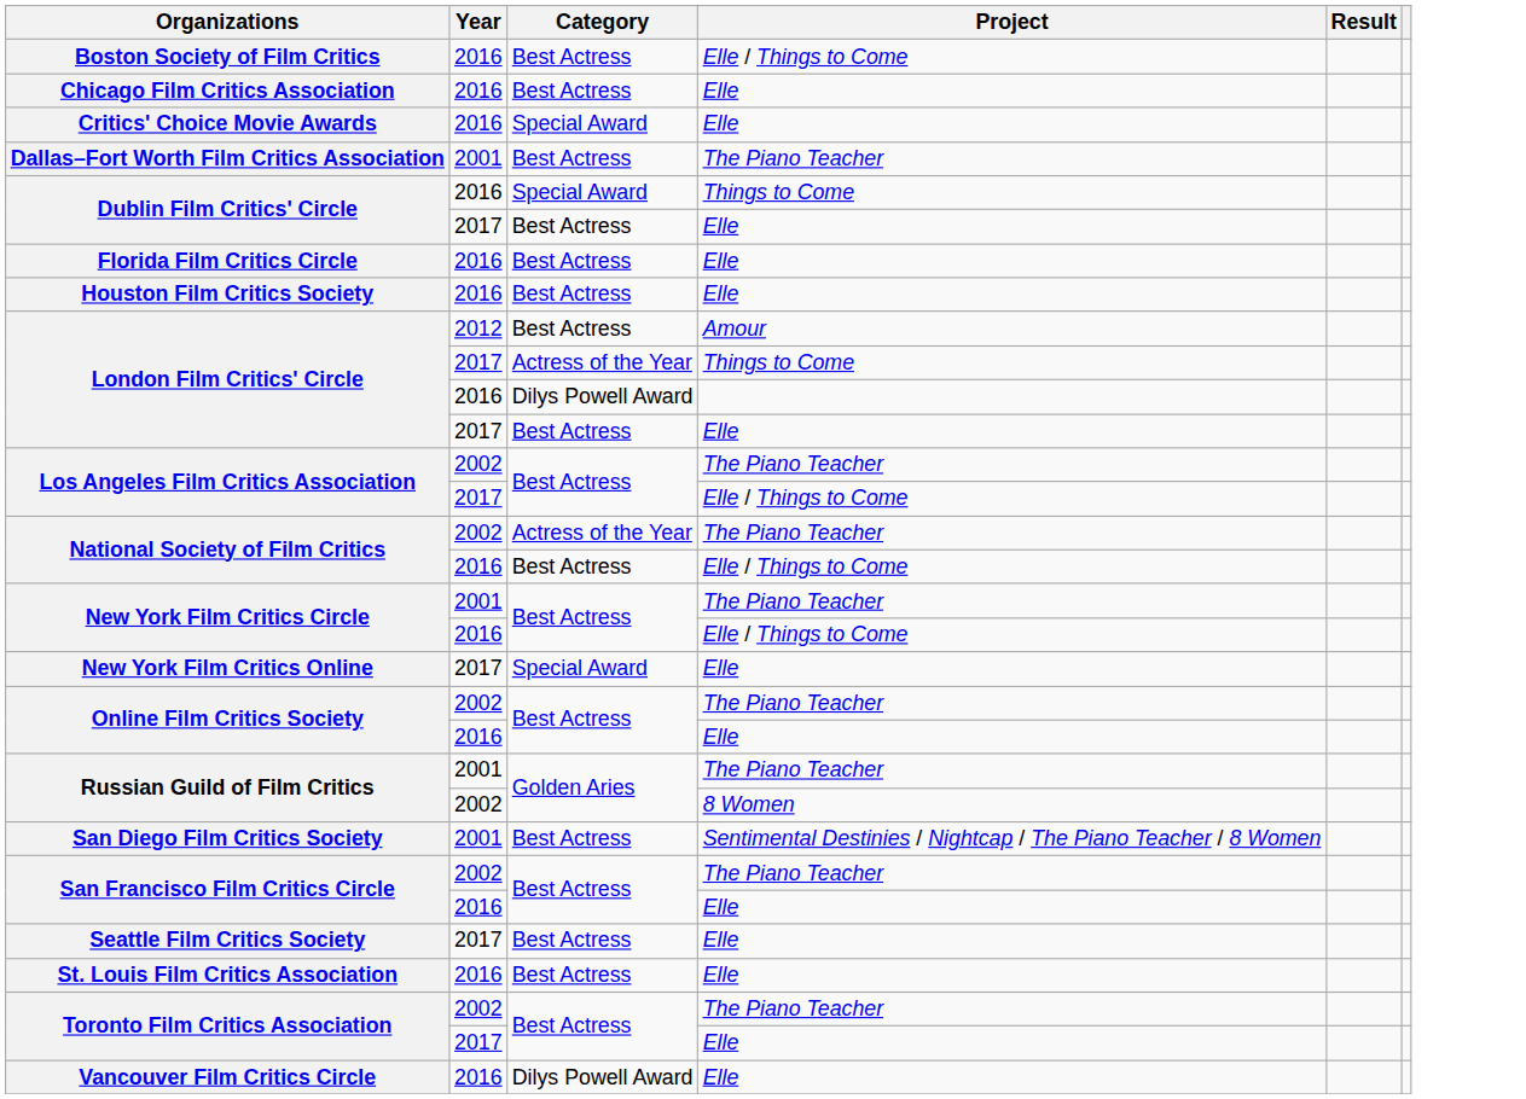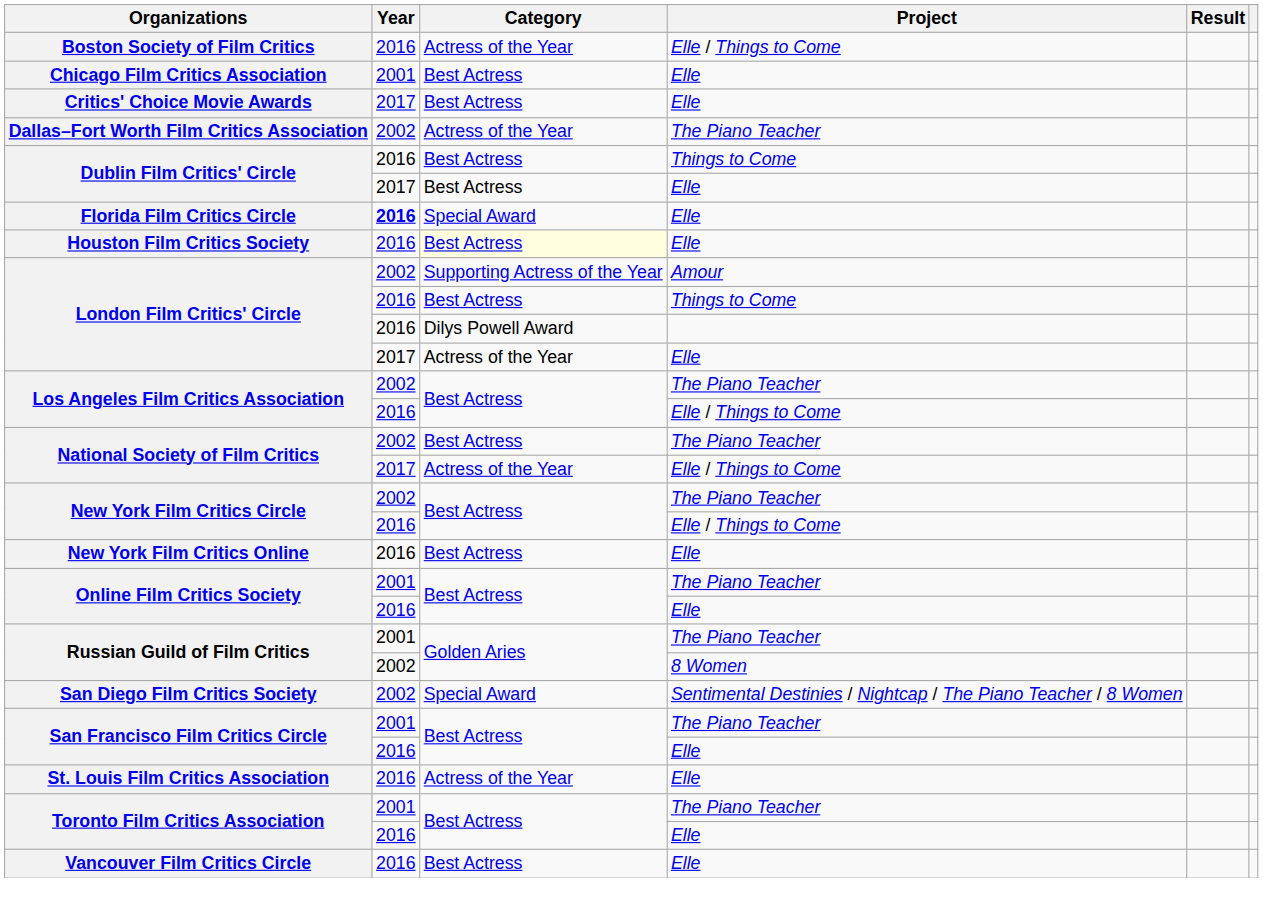 <table class= "wikitable plainrowheaders sortable">
 <tr>
 <th>Organizations</th>
 <th scope="col">Year</th>
 <th scope="col">Category</th>
 <th scope="col">Project</th>
 <th scope="col">Result</th>
 <th scope="col" class="unsortable"></th>
 </tr>
 <tr>
 <th scope="row" rowspan="1"><a href='#'>Boston Society of Film Critics</a></th>
 <td style="text-align:center;"><a href='#'>2016</a></td>
-<td><a href='#'>Best Actress</a></td>
+<td><a href='#'>Actress of the Year</a></td>
 <td><em><a href='#'>Elle</a></em> / <em><a href='#'>Things to Come</a></em></td>
 <td></td>
 <td style="text-align:center;"></td>
 </tr>
 <tr>
 <th scope="row" rowspan="1"><a href='#'>Chicago Film Critics Association</a></th>
-<td style="text-align:center;"><a href='#'>2016</a></td>
+<td style="text-align:center;"><a href='#'>2001</a></td>
 <td><a href='#'>Best Actress</a></td>
 <td><em><a href='#'>Elle</a></em></td>
 <td></td>
 <td style="text-align:center;"></td>
 </tr>
 <tr>
 <th scope="row" rowspan="1"><a href='#'>Critics' Choice Movie Awards</a></th>
-<td style="text-align:center;"><a href='#'>2016</a></td>
-<td><a href='#'>Special Award</a></td>
+<td style="text-align:center;"><a href='#'>2017</a></td>
+<td><a href='#'>Best Actress</a></td>
 <td><em><a href='#'>Elle</a></em></td>
 <td></td>
 <td style="text-align:center;"></td>
 </tr>
 <tr>
 <th scope="row" rowspan="1"><a href='#'>Dallas–Fort Worth Film Critics Association</a></th>
-<td style="text-align:center;"><a href='#'>2001</a></td>
-<td><a href='#'>Best Actress</a></td>
+<td style="text-align:center;"><a href='#'>2002</a></td>
+<td><a href='#'>Actress of the Year</a></td>
 <td><em><a href='#'>The Piano Teacher</a></em></td>
 <td></td>
 <td style="text-align:center;"></td>
 </tr>
 <tr>
 <th scope="row" rowspan="2"><a href='#'>Dublin Film Critics' Circle</a></th>
 <td style="text-align:center;">2016</td>
-<td><a href='#'>Special Award</a></td>
+<td rowspan="1"><a href='#'>Best Actress</a></td>
 <td><em><a href='#'>Things to Come</a></em></td>
 <td></td>
 <td style="text-align:center;"></td>
 </tr>
 <tr>
 <td>2017</td>
 <td>Best Actress</td>
 <td><em><a href='#'>Elle</a></em></td>
 <td></td>
 <td style="text-align:center;"></td>
 </tr>
 <tr>
 <th scope="row" rowspan="1"><a href='#'>Florida Film Critics Circle</a></th>
-<td style="text-align:center;"><a href='#'>2016</a></td>
-<td><a href='#'>Best Actress</a></td>
+<td style="text-align:center;"><strong><a href='#'>2016</a></strong></td>
+<td><a href='#'>Special Award</a></td>
 <td><em><a href='#'>Elle</a></em></td>
 <td></td>
 <td style="text-align:center;"></td>
 </tr>
 <tr>
 <th scope="row" rowspan="1"><a href='#'>Houston Film Critics Society</a></th>
 <td style="text-align:center;"><a href='#'>2016</a></td>
-<td><a href='#'>Best Actress</a></td>
+<td style="background: lightyellow;"><a href='#'>Best Actress</a></td>
 <td><em><a href='#'>Elle</a></em></td>
 <td></td>
 <td style="text-align:center;"></td>
 </tr>
 <tr>
 <th scope="row" rowspan="4"><a href='#'>London Film Critics' Circle</a></th>
-<td style="text-align:center;"><a href='#'>2012</a></td>
-<td>Best Actress</td>
+<td style="text-align:center;"><a href='#'>2002</a></td>
+<td><a href='#'>Supporting Actress of the Year</a></td>
 <td><em><a href='#'>Amour</a></em></td>
 <td></td>
 <td style="text-align:center;"></td>
 </tr>
 <tr>
-<td style="text-align:center;"><a href='#'>2017</a></td>
-<td><a href='#'>Actress of the Year</a></td>
+<td style="text-align:center;"><a href='#'>2016</a></td>
+<td><a href='#'>Best Actress</a></td>
 <td><em><a href='#'>Things to Come</a></em></td>
 <td></td>
 <td style="text-align:center;"></td>
 </tr>
 <tr>
 <td style="text-align:center;">2016</td>
 <td>Dilys Powell Award</td>
 <td></td>
 <td></td>
 <td style="text-align:center;"></td>
 </tr>
 <tr>
 <td style="text-align:center;">2017</td>
-<td><a href='#'>Best Actress</a></td>
+<td>Actress of the Year</td>
 <td><em><a href='#'>Elle</a></em></td>
 <td></td>
 <td style="text-align:center;"></td>
 </tr>
 <tr>
 <th scope="row" rowspan="2"><a href='#'>Los Angeles Film Critics Association</a></th>
 <td style="text-align:center;"><a href='#'>2002</a></td>
 <td rowspan="2"><a href='#'>Best Actress</a></td>
 <td><em><a href='#'>The Piano Teacher</a></em></td>
 <td></td>
 <td style="text-align:center;"></td>
 </tr>
 <tr>
-<td style="text-align:center;"><a href='#'>2017</a></td>
+<td style="text-align:center;"><a href='#'>2016</a></td>
 <td><em><a href='#'>Elle</a></em> / <em><a href='#'>Things to Come</a></em></td>
 <td></td>
 <td style="text-align:center;"></td>
 </tr>
 <tr>
 <th scope="row" rowspan="2"><a href='#'>National Society of Film Critics</a></th>
 <td style="text-align:center;"><a href='#'>2002</a></td>
-<td><a href='#'>Actress of the Year</a></td>
+<td rowspan="1"><a href='#'>Best Actress</a></td>
 <td><em><a href='#'>The Piano Teacher</a></em></td>
 <td></td>
 <td style="text-align:center;"></td>
 </tr>
 <tr>
-<td style="text-align:center;"><a href='#'>2016</a></td>
-<td>Best Actress</td>
+<td style="text-align:center;"><a href='#'>2017</a></td>
+<td><a href='#'>Actress of the Year</a></td>
 <td><em><a href='#'>Elle</a></em> / <em><a href='#'>Things to Come</a></em></td>
 <td></td>
 <td style="text-align:center;"></td>
 </tr>
 <tr>
 <th scope="row" rowspan="2"><a href='#'>New York Film Critics Circle</a></th>
-<td style="text-align:center;"><a href='#'>2001</a></td>
+<td style="text-align:center;"><a href='#'>2002</a></td>
 <td rowspan="2"><a href='#'>Best Actress</a></td>
 <td><em><a href='#'>The Piano Teacher</a></em></td>
 <td></td>
 <td style="text-align:center;"></td>
 </tr>
 <tr>
 <td style="text-align:center;"><a href='#'>2016</a></td>
 <td><em><a href='#'>Elle</a></em> / <em><a href='#'>Things to Come</a></em></td>
 <td></td>
 <td style="text-align:center;"></td>
 </tr>
 <tr>
 <th scope="row" rowspan="1"><a href='#'>New York Film Critics Online</a></th>
-<td style="text-align:center;">2017</td>
-<td><a href='#'>Special Award</a></td>
+<td style="text-align:center;">2016</td>
+<td><a href='#'>Best Actress</a></td>
 <td><em><a href='#'>Elle</a></em></td>
 <td></td>
 <td style="text-align:center;"></td>
 </tr>
 <tr>
 <th scope="row" rowspan="2"><a href='#'>Online Film Critics Society</a></th>
-<td style="text-align:center;"><a href='#'>2002</a></td>
+<td style="text-align:center;"><a href='#'>2001</a></td>
 <td rowspan="2"><a href='#'>Best Actress</a></td>
 <td><em><a href='#'>The Piano Teacher</a></em></td>
 <td></td>
 <td></td>
 </tr>
 <tr>
 <td style="text-align:center;"><a href='#'>2016</a></td>
 <td><em><a href='#'>Elle</a></em></td>
 <td></td>
 <td style="text-align:center;"></td>
 </tr>
 <tr>
 <th scope="row" rowspan="2">Russian Guild of Film Critics</th>
 <td style="text-align:center;">2001</td>
 <td rowspan="2"><a href='#'>Golden Aries</a></td>
 <td><em><a href='#'>The Piano Teacher</a></em></td>
 <td></td>
 <td style="text-align:center;"></td>
 </tr>
 <tr>
 <td style="text-align:center;">2002</td>
 <td><em><a href='#'>8 Women</a></em></td>
 <td></td>
 <td style="text-align:center;"></td>
 </tr>
 <tr>
 <th scope="row" rowspan="1"><a href='#'>San Diego Film Critics Society</a></th>
-<td style="text-align:center;"><a href='#'>2001</a></td>
-<td><a href='#'>Best Actress</a></td>
+<td style="text-align:center;"><a href='#'>2002</a></td>
+<td><a href='#'>Special Award</a></td>
 <td><em><a href='#'>Sentimental Destinies</a></em> / <em><a href='#'>Nightcap</a></em> / <em><a href='#'>The Piano Teacher</a></em> / <em><a href='#'>8 Women</a></em></td>
 <td></td>
 <td style="text-align:center;"></td>
 </tr>
 <tr>
 <th scope="row" rowspan="2"><a href='#'>San Francisco Film Critics Circle</a></th>
-<td style="text-align:center;"><a href='#'>2002</a></td>
+<td style="text-align:center;"><a href='#'>2001</a></td>
 <td rowspan="2"><a href='#'>Best Actress</a></td>
 <td><em><a href='#'>The Piano Teacher</a></em></td>
 <td></td>
 <td style="text-align:center;"></td>
 </tr>
 <tr>
 <td style="text-align:center;"><a href='#'>2016</a></td>
 <td><em><a href='#'>Elle</a></em></td>
 <td></td>
 <td style="text-align:center;"></td>
 </tr>
 <tr>
-<th scope="row" rowspan="1"><a href='#'>Seattle Film Critics Society</a></th>
-<td style="text-align:center;">2017</td>
-<td><a href='#'>Best Actress</a></td>
-<td><em><a href='#'>Elle</a></em></td>
-<td></td>
-<td style="text-align:center;"></td>
-</tr>
-<tr>
 <th scope="row" rowspan="1"><a href='#'>St. Louis Film Critics Association</a></th>
 <td style="text-align:center;"><a href='#'>2016</a></td>
-<td><a href='#'>Best Actress</a></td>
+<td><a href='#'>Actress of the Year</a></td>
 <td><em><a href='#'>Elle</a></em></td>
 <td></td>
 <td style="text-align:center;"></td>
 </tr>
 <tr>
 <th scope="row" rowspan="2"><a href='#'>Toronto Film Critics Association</a></th>
-<td style="text-align:center;"><a href='#'>2002</a></td>
+<td style="text-align:center;"><a href='#'>2001</a></td>
 <td rowspan="2"><a href='#'>Best Actress</a></td>
 <td><em><a href='#'>The Piano Teacher</a></em></td>
 <td></td>
 <td style="text-align:center;"></td>
 </tr>
 <tr>
-<td style="text-align:center;"><a href='#'>2017</a></td>
+<td style="text-align:center;"><a href='#'>2016</a></td>
 <td><em><a href='#'>Elle</a></em></td>
 <td></td>
 <td style="text-align:center;"></td>
 </tr>
 <tr>
 <th scope="row" rowspan="1"><a href='#'>Vancouver Film Critics Circle</a></th>
 <td style="text-align:center;"><a href='#'>2016</a></td>
-<td>Dilys Powell Award</td>
+<td><a href='#'>Best Actress</a></td>
 <td><em><a href='#'>Elle</a></em></td>
 <td></td>
 <td style="text-align:center;"></td>
 </tr>
 </table>
